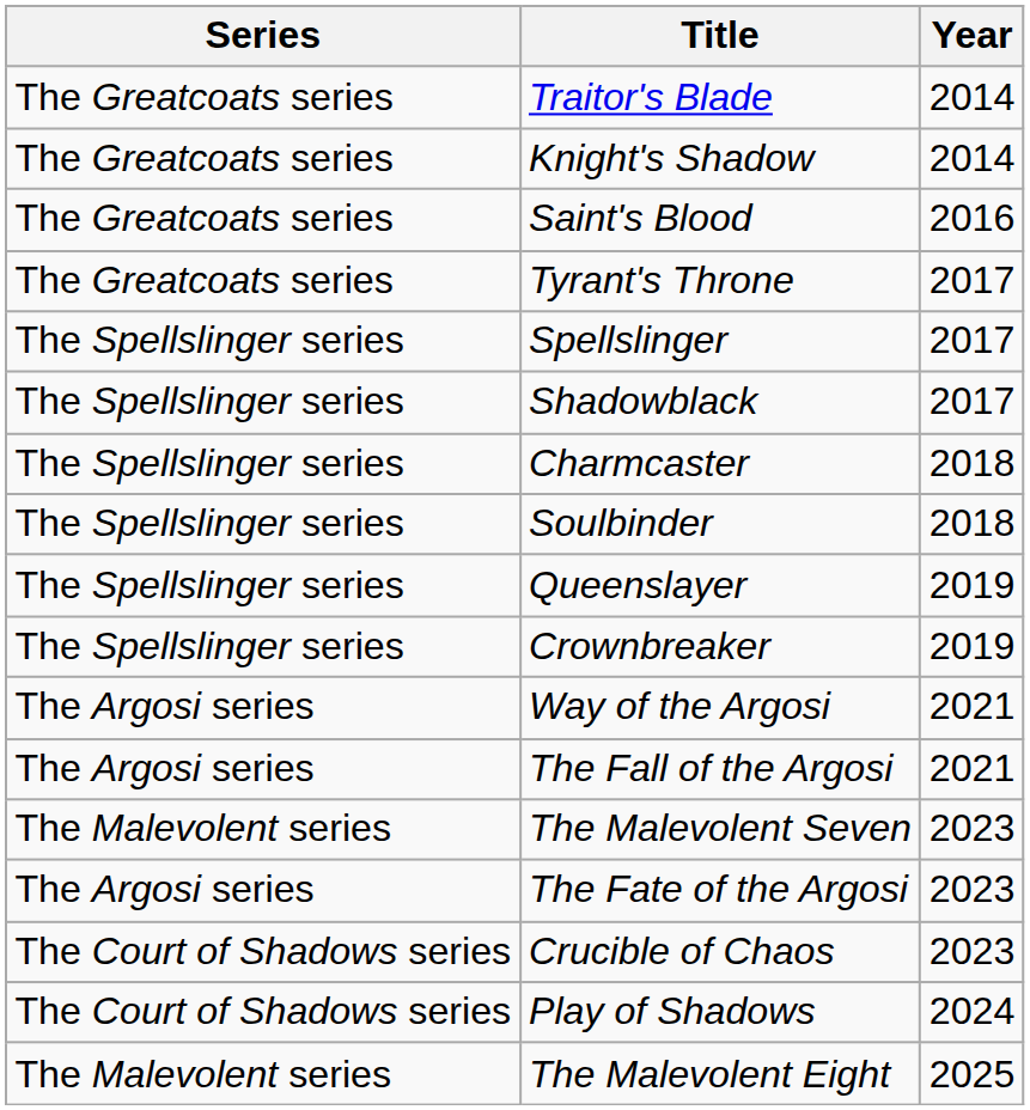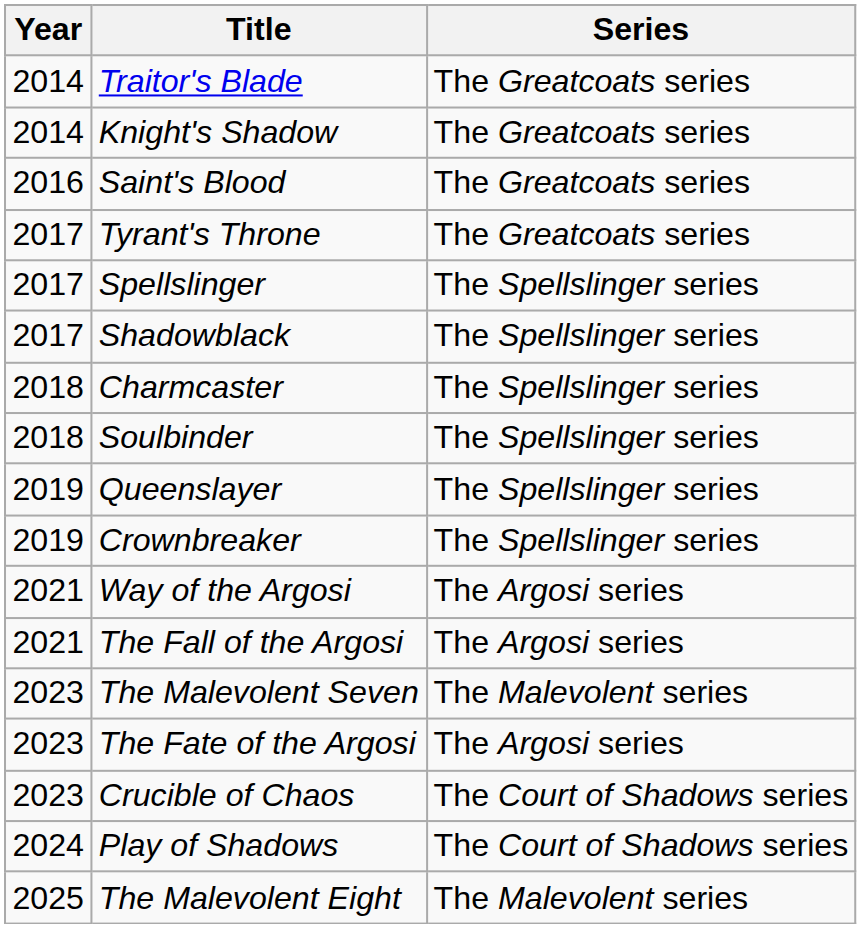 <table class="sortable wikitable">
 <tr>
+<th>Year</th>
+<th>Title</th>
 <th>Series</th>
-<th>Title</th>
-<th>Year</th>
 </tr>
 <tr>
+<td>2014</td>
+<td><em><a href='#'>Traitor's Blade</a></em></td>
 <td>The <em>Greatcoats</em> series</td>
-<td><em><a href='#'>Traitor's Blade</a></em></td>
-<td>2014</td>
 </tr>
 <tr>
+<td>2014</td>
+<td><em>Knight's Shadow</em></td>
 <td>The <em>Greatcoats</em> series</td>
-<td><em>Knight's Shadow</em></td>
-<td>2014</td>
 </tr>
 <tr>
+<td>2016</td>
+<td><em>Saint's Blood</em></td>
 <td>The <em>Greatcoats</em> series</td>
-<td><em>Saint's Blood</em></td>
-<td>2016</td>
 </tr>
 <tr>
+<td>2017</td>
+<td><em>Tyrant's Throne</em></td>
 <td>The <em>Greatcoats</em> series</td>
-<td><em>Tyrant's Throne</em></td>
-<td>2017</td>
 </tr>
 <tr>
+<td>2017</td>
+<td><em>Spellslinger</em></td>
 <td>The <em>Spellslinger</em> series</td>
-<td><em>Spellslinger</em></td>
-<td>2017</td>
 </tr>
 <tr>
+<td>2017</td>
+<td><em>Shadowblack</em></td>
 <td>The <em>Spellslinger</em> series</td>
-<td><em>Shadowblack</em></td>
-<td>2017</td>
 </tr>
 <tr>
+<td>2018</td>
+<td><em>Charmcaster</em></td>
 <td>The <em>Spellslinger</em> series</td>
-<td><em>Charmcaster</em></td>
-<td>2018</td>
 </tr>
 <tr>
+<td>2018</td>
+<td><em>Soulbinder</em></td>
 <td>The <em>Spellslinger</em> series</td>
-<td><em>Soulbinder</em></td>
-<td>2018</td>
 </tr>
 <tr>
+<td>2019</td>
+<td><em>Queenslayer</em></td>
 <td>The <em>Spellslinger</em> series</td>
-<td><em>Queenslayer</em></td>
-<td>2019</td>
 </tr>
 <tr>
+<td>2019</td>
+<td><em>Crownbreaker</em></td>
 <td>The <em>Spellslinger</em> series</td>
-<td><em>Crownbreaker</em></td>
-<td>2019</td>
 </tr>
 <tr>
+<td>2021</td>
+<td><em>Way of the Argosi</em></td>
 <td>The <em>Argosi</em> series</td>
-<td><em>Way of the Argosi</em></td>
-<td>2021</td>
 </tr>
 <tr>
+<td>2021</td>
+<td><em>The Fall of the Argosi</em></td>
 <td>The <em>Argosi</em> series</td>
-<td><em>The Fall of the Argosi</em></td>
-<td>2021</td>
 </tr>
 <tr>
+<td>2023</td>
+<td><em>The Malevolent Seven</em></td>
 <td>The <em>Malevolent</em> series</td>
-<td><em>The Malevolent Seven</em></td>
-<td>2023</td>
 </tr>
 <tr>
+<td>2023</td>
+<td><em>The Fate of the Argosi</em></td>
 <td>The <em>Argosi</em> series</td>
-<td><em>The Fate of the Argosi</em></td>
-<td>2023</td>
 </tr>
 <tr>
+<td>2023</td>
+<td><em>Crucible of Chaos</em></td>
 <td>The <em>Court of Shadows</em> series</td>
-<td><em>Crucible of Chaos</em></td>
-<td>2023</td>
 </tr>
 <tr>
+<td>2024</td>
+<td><em>Play of Shadows</em></td>
 <td>The <em>Court of Shadows</em> series</td>
-<td><em>Play of Shadows</em></td>
-<td>2024</td>
 </tr>
 <tr>
+<td>2025</td>
+<td><em>The Malevolent Eight</em></td>
 <td>The <em>Malevolent</em> series</td>
-<td><em>The Malevolent Eight</em></td>
-<td>2025</td>
 </tr>
 </table>
